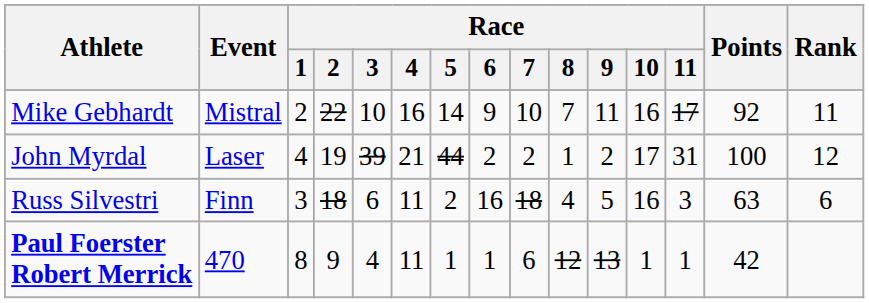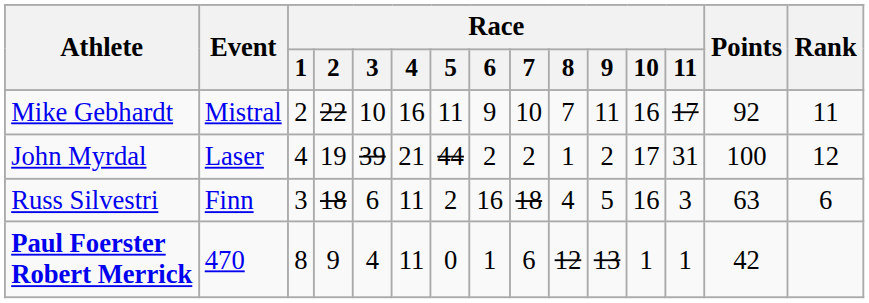 <table class=wikitable style=font-size:90%;text-align:center>
 <tr>
 <th rowspan=2>Athlete</th>
 <th rowspan=2>Event</th>
 <th colspan=11>Race</th>
 <th rowspan=2>Points</th>
 <th rowspan=2>Rank</th>
 </tr>
 <tr style=font-size:95%>
 <th>1</th>
 <th>2</th>
 <th>3</th>
 <th>4</th>
 <th>5</th>
 <th>6</th>
 <th>7</th>
 <th>8</th>
 <th>9</th>
 <th>10</th>
 <th>11</th>
 </tr>
 <tr>
 <td align=left><a href='#'>Mike Gebhardt</a></td>
 <td align=left><a href='#'>Mistral</a></td>
 <td>2</td>
 <td><s>22</s></td>
 <td>10</td>
 <td>16</td>
-<td>14</td>
+<td>11</td>
 <td>9</td>
 <td>10</td>
 <td>7</td>
 <td>11</td>
 <td>16</td>
 <td><s>17</s></td>
 <td>92</td>
 <td>11</td>
 </tr>
 <tr>
 <td align=left><a href='#'>John Myrdal</a></td>
 <td align=left><a href='#'>Laser</a></td>
 <td>4</td>
 <td>19</td>
 <td><s>39</s></td>
 <td>21</td>
 <td><s>44<br></s></td>
 <td>2</td>
 <td>2</td>
 <td>1</td>
 <td>2</td>
 <td>17</td>
 <td>31</td>
 <td>100</td>
 <td>12</td>
 </tr>
 <tr>
 <td align=left><a href='#'>Russ Silvestri</a></td>
 <td align=left><a href='#'>Finn</a></td>
 <td>3</td>
 <td><s>18</s></td>
 <td>6</td>
 <td>11</td>
 <td>2</td>
 <td>16</td>
 <td><s>18</s></td>
 <td>4</td>
 <td>5</td>
 <td>16</td>
 <td>3</td>
 <td>63</td>
 <td>6</td>
 </tr>
 <tr>
 <td align=left><strong><a href='#'>Paul Foerster</a><br><a href='#'>Robert Merrick</a></strong></td>
 <td align=left><a href='#'>470</a></td>
 <td>8</td>
 <td>9</td>
 <td>4</td>
 <td>11</td>
-<td>1</td>
+<td>0</td>
 <td>1</td>
 <td>6</td>
 <td><s>12</s></td>
 <td><s>13</s></td>
 <td>1</td>
 <td>1</td>
 <td>42</td>
 <td></td>
 </tr>
 </table>
